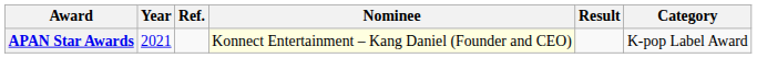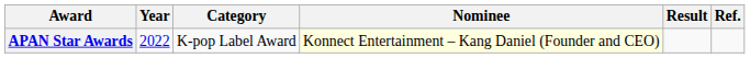 <table class="wikitable plainrowheaders sortable">
 <tr>
 <th>Award</th>
 <th>Year</th>
-<th class="unsortable">Ref.</th>
+<th>Category</th>
 <th>Nominee</th>
 <th>Result</th>
-<th>Category</th>
+<th class="unsortable">Ref.</th>
 </tr>
 <tr>
 <th scope="row"><a href='#'>APAN Star Awards</a></th>
-<td><a href='#'>2021</a></td>
-<td style="text-align:center;"></td>
+<td><a href='#'>2022</a></td>
+<td>K-pop Label Award</td>
 <td style="background: lightyellow;">Konnect Entertainment – Kang Daniel (Founder and CEO)</td>
 <td></td>
-<td>K-pop Label Award</td>
+<td style="text-align:center;"></td>
 </tr>
 </table>
